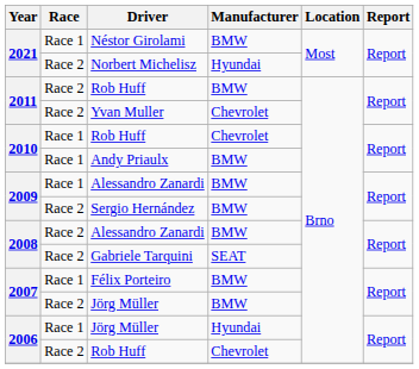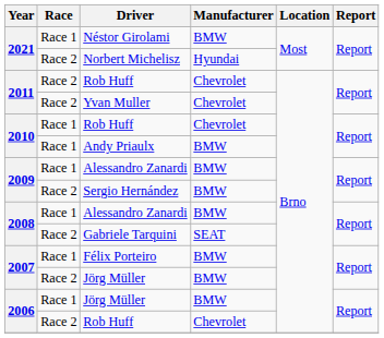 <table class="wikitable" style="font-size: 95%;">
 <tr>
 <th>Year</th>
 <th>Race</th>
 <th>Driver</th>
 <th>Manufacturer</th>
 <th>Location</th>
 <th>Report</th>
 </tr>
 <tr>
 <th rowspan=2><a href='#'>2021</a></th>
 <td>Race 1</td>
 <td> <a href='#'>Néstor Girolami</a></td>
 <td><a href='#'>BMW</a></td>
 <td rowspan=2><a href='#'>Most</a></td>
 <td rowspan=2><a href='#'>Report</a></td>
 </tr>
 <tr>
 <td>Race 2</td>
 <td> <a href='#'>Norbert Michelisz</a></td>
 <td><a href='#'>Hyundai</a></td>
 </tr>
 <tr>
 <th rowspan=2><a href='#'>2011</a></th>
 <td>Race 2</td>
 <td> <a href='#'>Rob Huff</a></td>
-<td><a href='#'>BMW</a></td>
+<td><a href='#'>Chevrolet</a></td>
 <td rowspan=12><a href='#'>Brno</a></td>
 <td rowspan=2><a href='#'>Report</a></td>
 </tr>
 <tr>
 <td>Race 2</td>
 <td> <a href='#'>Yvan Muller</a></td>
 <td><a href='#'>Chevrolet</a></td>
 </tr>
 <tr>
 <th rowspan=2><a href='#'>2010</a></th>
 <td>Race 1</td>
 <td> <a href='#'>Rob Huff</a></td>
 <td><a href='#'>Chevrolet</a></td>
 <td rowspan=2><a href='#'>Report</a></td>
 </tr>
 <tr>
 <td>Race 1</td>
 <td> <a href='#'>Andy Priaulx</a></td>
 <td><a href='#'>BMW</a></td>
 </tr>
 <tr>
 <th rowspan=2><a href='#'>2009</a></th>
 <td>Race 1</td>
 <td> <a href='#'>Alessandro Zanardi</a></td>
 <td><a href='#'>BMW</a></td>
 <td rowspan=2><a href='#'>Report</a></td>
 </tr>
 <tr>
 <td>Race 2</td>
 <td> <a href='#'>Sergio Hernández</a></td>
 <td><a href='#'>BMW</a></td>
 </tr>
 <tr>
 <th rowspan=2><a href='#'>2008</a></th>
-<td>Race 2</td>
+<td>Race 1</td>
 <td> <a href='#'>Alessandro Zanardi</a></td>
 <td><a href='#'>BMW</a></td>
 <td rowspan=2><a href='#'>Report</a></td>
 </tr>
 <tr>
 <td>Race 2</td>
 <td> <a href='#'>Gabriele Tarquini</a></td>
 <td><a href='#'>SEAT</a></td>
 </tr>
 <tr>
 <th rowspan=2><a href='#'>2007</a></th>
 <td>Race 1</td>
 <td> <a href='#'>Félix Porteiro</a></td>
 <td><a href='#'>BMW</a></td>
 <td rowspan=2><a href='#'>Report</a></td>
 </tr>
 <tr>
 <td>Race 2</td>
 <td> <a href='#'>Jörg Müller</a></td>
 <td><a href='#'>BMW</a></td>
 </tr>
 <tr>
 <th rowspan=2><a href='#'>2006</a></th>
 <td>Race 1</td>
 <td> <a href='#'>Jörg Müller</a></td>
-<td><a href='#'>Hyundai</a></td>
+<td><a href='#'>BMW</a></td>
 <td rowspan=2><a href='#'>Report</a></td>
 </tr>
 <tr>
 <td>Race 2</td>
 <td> <a href='#'>Rob Huff</a></td>
 <td><a href='#'>Chevrolet</a></td>
 </tr>
 <tr>
 </tr>
 </table>
